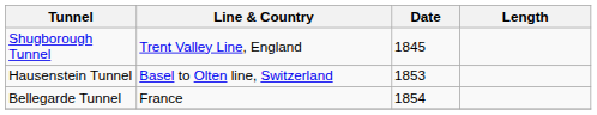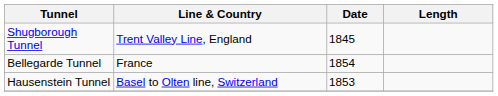 <table class="wikitable" style="font-size: 90%;">
 <tr>
 <th style="width:128px">Tunnel</th>
 <th style="width:256px">Line & Country</th>
 <th style="width:64px">Date</th>
 <th style="width:128px">Length</th>
 </tr>
 <tr>
 <td><a href='#'>Shugborough Tunnel</a></td>
 <td><a href='#'>Trent Valley Line</a>, England</td>
 <td>1845</td>
 <td></td>
 </tr>
 <tr>
+<td>Bellegarde Tunnel</td>
+<td>France</td>
+<td>1854</td>
+<td></td>
+</tr>
+<tr>
 <td>Hausenstein Tunnel</td>
 <td><a href='#'>Basel</a> to <a href='#'>Olten</a> line, <a href='#'>Switzerland</a></td>
 <td>1853</td>
 <td></td>
 </tr>
 <tr>
-<td>Bellegarde Tunnel</td>
-<td>France</td>
-<td>1854</td>
-<td></td>
-</tr>
-<tr>
 </tr>
 </table>
